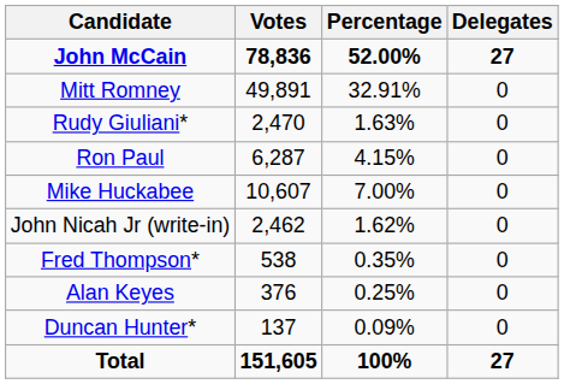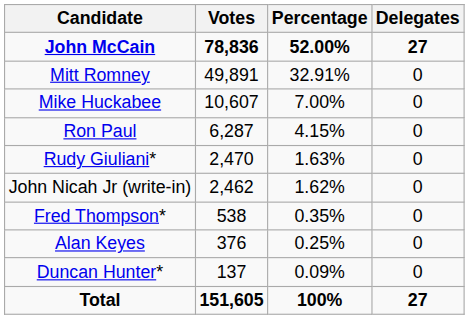 <table class="wikitable" style="text-align:center;">
 <tr>
 <th>Candidate</th>
 <th>Votes</th>
 <th>Percentage</th>
 <th>Delegates</th>
 </tr>
 <tr>
 <td><strong><a href='#'>John McCain</a></strong></td>
 <td><strong>78,836</strong></td>
 <td><strong>52.00%</strong></td>
 <td><strong>27</strong></td>
 </tr>
 <tr>
 <td><a href='#'>Mitt Romney</a></td>
 <td>49,891</td>
 <td>32.91%</td>
 <td>0</td>
 </tr>
 <tr>
-<td><a href='#'>Rudy Giuliani</a>*</td>
-<td>2,470</td>
-<td>1.63%</td>
+<td><a href='#'>Mike Huckabee</a></td>
+<td>10,607</td>
+<td>7.00%</td>
 <td>0</td>
 </tr>
 <tr>
 <td><a href='#'>Ron Paul</a></td>
 <td>6,287</td>
 <td>4.15%</td>
 <td>0</td>
 </tr>
 <tr>
-<td><a href='#'>Mike Huckabee</a></td>
-<td>10,607</td>
-<td>7.00%</td>
+<td><a href='#'>Rudy Giuliani</a>*</td>
+<td>2,470</td>
+<td>1.63%</td>
 <td>0</td>
 </tr>
 <tr>
 <td>John Nicah Jr (write-in)</td>
 <td>2,462</td>
 <td>1.62%</td>
 <td>0</td>
 </tr>
 <tr>
 <td><a href='#'>Fred Thompson</a>*</td>
 <td>538</td>
 <td>0.35%</td>
 <td>0</td>
 </tr>
 <tr>
 <td><a href='#'>Alan Keyes</a></td>
 <td>376</td>
 <td>0.25%</td>
 <td>0</td>
 </tr>
 <tr>
 <td><a href='#'>Duncan Hunter</a>*</td>
 <td>137</td>
 <td>0.09%</td>
 <td>0</td>
 </tr>
 <tr>
 <td><strong>Total</strong></td>
 <td><strong>151,605</strong></td>
 <td><strong>100%</strong></td>
 <td><strong>27</strong></td>
 </tr>
 </table>
